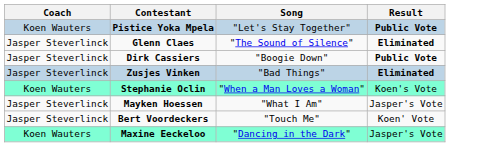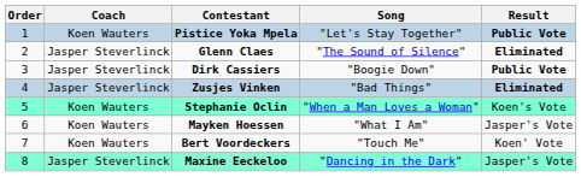 <table class="wikitable sortable" style="text-align: center; width: auto;">
 <tr>
+<th>Order</th>
 <th>Coach</th>
 <th>Contestant</th>
 <th>Song</th>
 <th>Result</th>
 </tr>
 <tr style="background:#bcd4e6;">
+<td>1</td>
 <td>Koen Wauters</td>
 <td><strong>Pistice Yoka Mpela</strong></td>
 <td>"Let's Stay Together"</td>
 <td><strong>Public Vote</strong></td>
 </tr>
 <tr>
+<td>2</td>
 <td>Jasper Steverlinck</td>
 <td><strong>Glenn Claes</strong></td>
 <td>"<a href='#'>The Sound of Silence</a>"</td>
 <td><strong>Eliminated</strong></td>
 </tr>
 <tr>
+<td>3</td>
 <td>Jasper Steverlinck</td>
 <td><strong>Dirk Cassiers</strong></td>
 <td>"Boogie Down"</td>
 <td><strong>Public Vote</strong></td>
 </tr>
 <tr style="background:#bcd4e6;">
+<td>4</td>
 <td>Jasper Steverlinck</td>
 <td><strong>Zusjes Vinken</strong></td>
 <td>"Bad Things"</td>
 <td><strong>Eliminated</strong></td>
 </tr>
 <tr style="background:Aquamarine;">
+<td>5</td>
 <td>Koen Wauters</td>
 <td><strong>Stephanie Oclin</strong></td>
 <td>"<a href='#'>When a Man Loves a Woman</a>"</td>
 <td>Koen's Vote</td>
 </tr>
 <tr>
-<td>Jasper Steverlinck</td>
+<td>6</td>
+<td>Koen Wauters</td>
 <td><strong>Mayken Hoessen</strong></td>
 <td>"What I Am"</td>
 <td>Jasper's Vote</td>
 </tr>
 <tr>
-<td>Jasper Steverlinck</td>
+<td>7</td>
+<td>Koen Wauters</td>
 <td><strong>Bert Voordeckers</strong></td>
 <td>"Touch Me"</td>
 <td>Koen' Vote</td>
 </tr>
 <tr style="background:Aquamarine;">
-<td>Koen Wauters</td>
+<td>8</td>
+<td>Jasper Steverlinck</td>
 <td><strong>Maxine Eeckeloo</strong></td>
 <td>"<a href='#'>Dancing in the Dark</a>"</td>
 <td>Jasper's Vote</td>
 </tr>
 </table>
